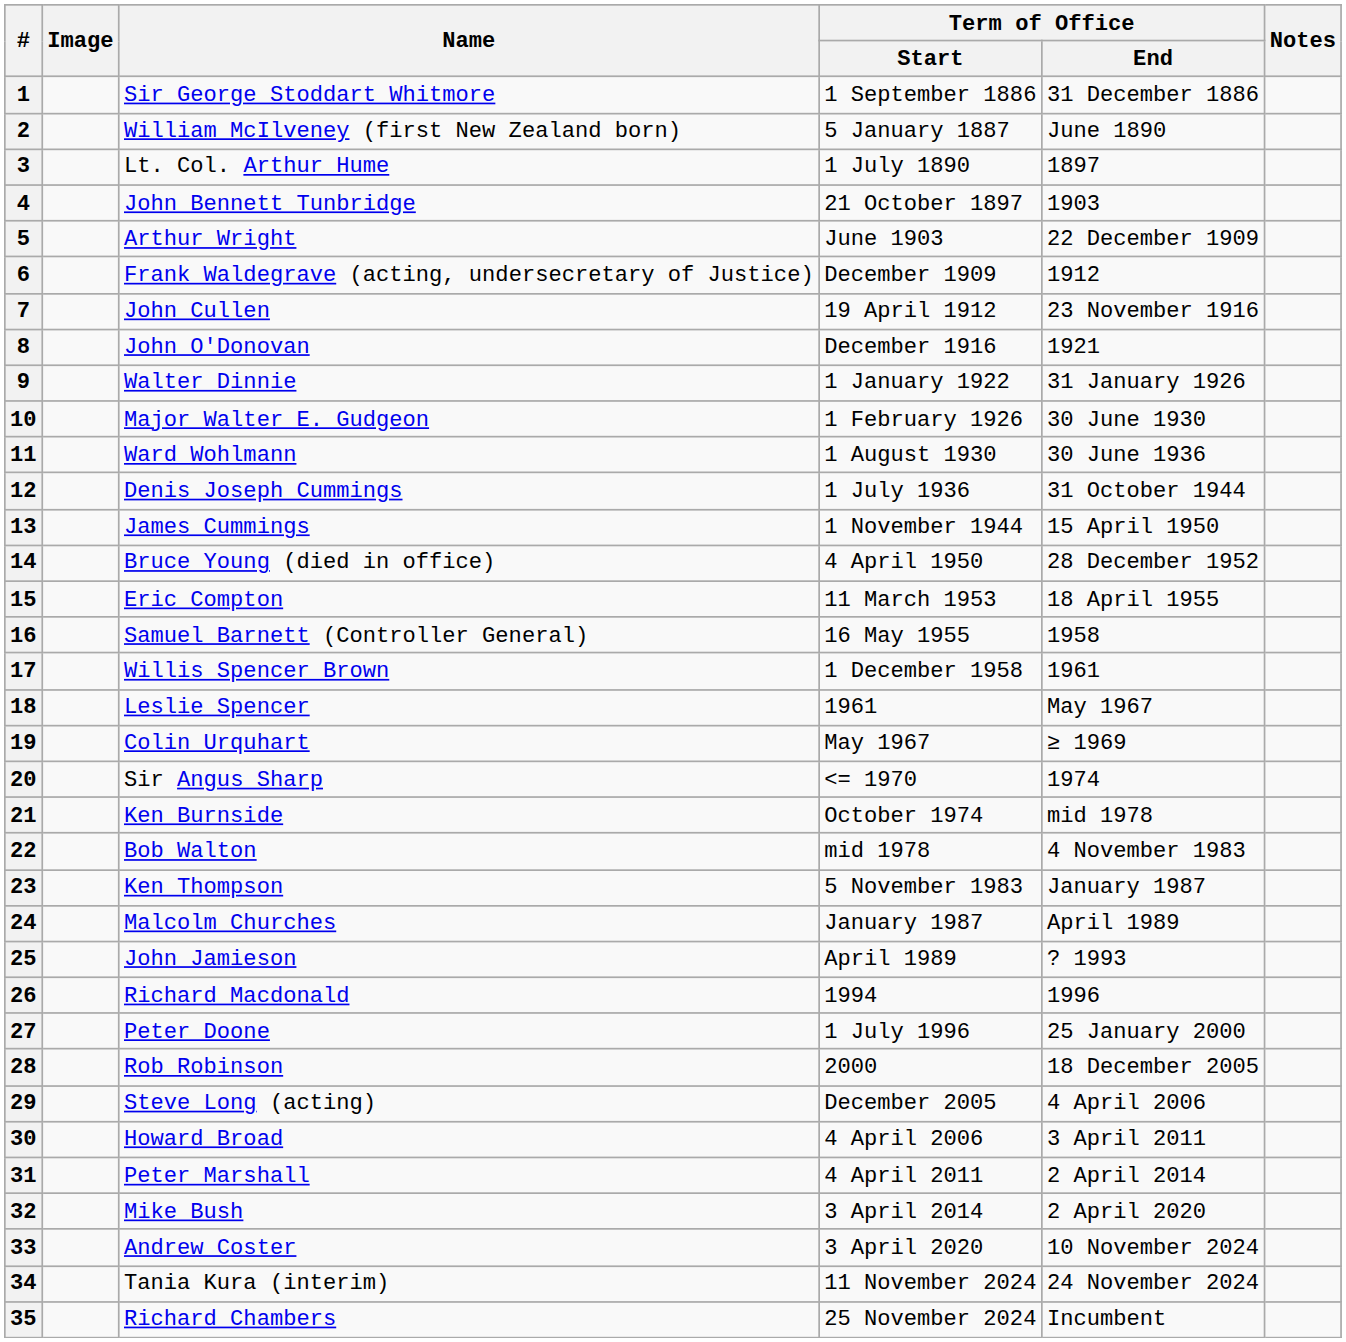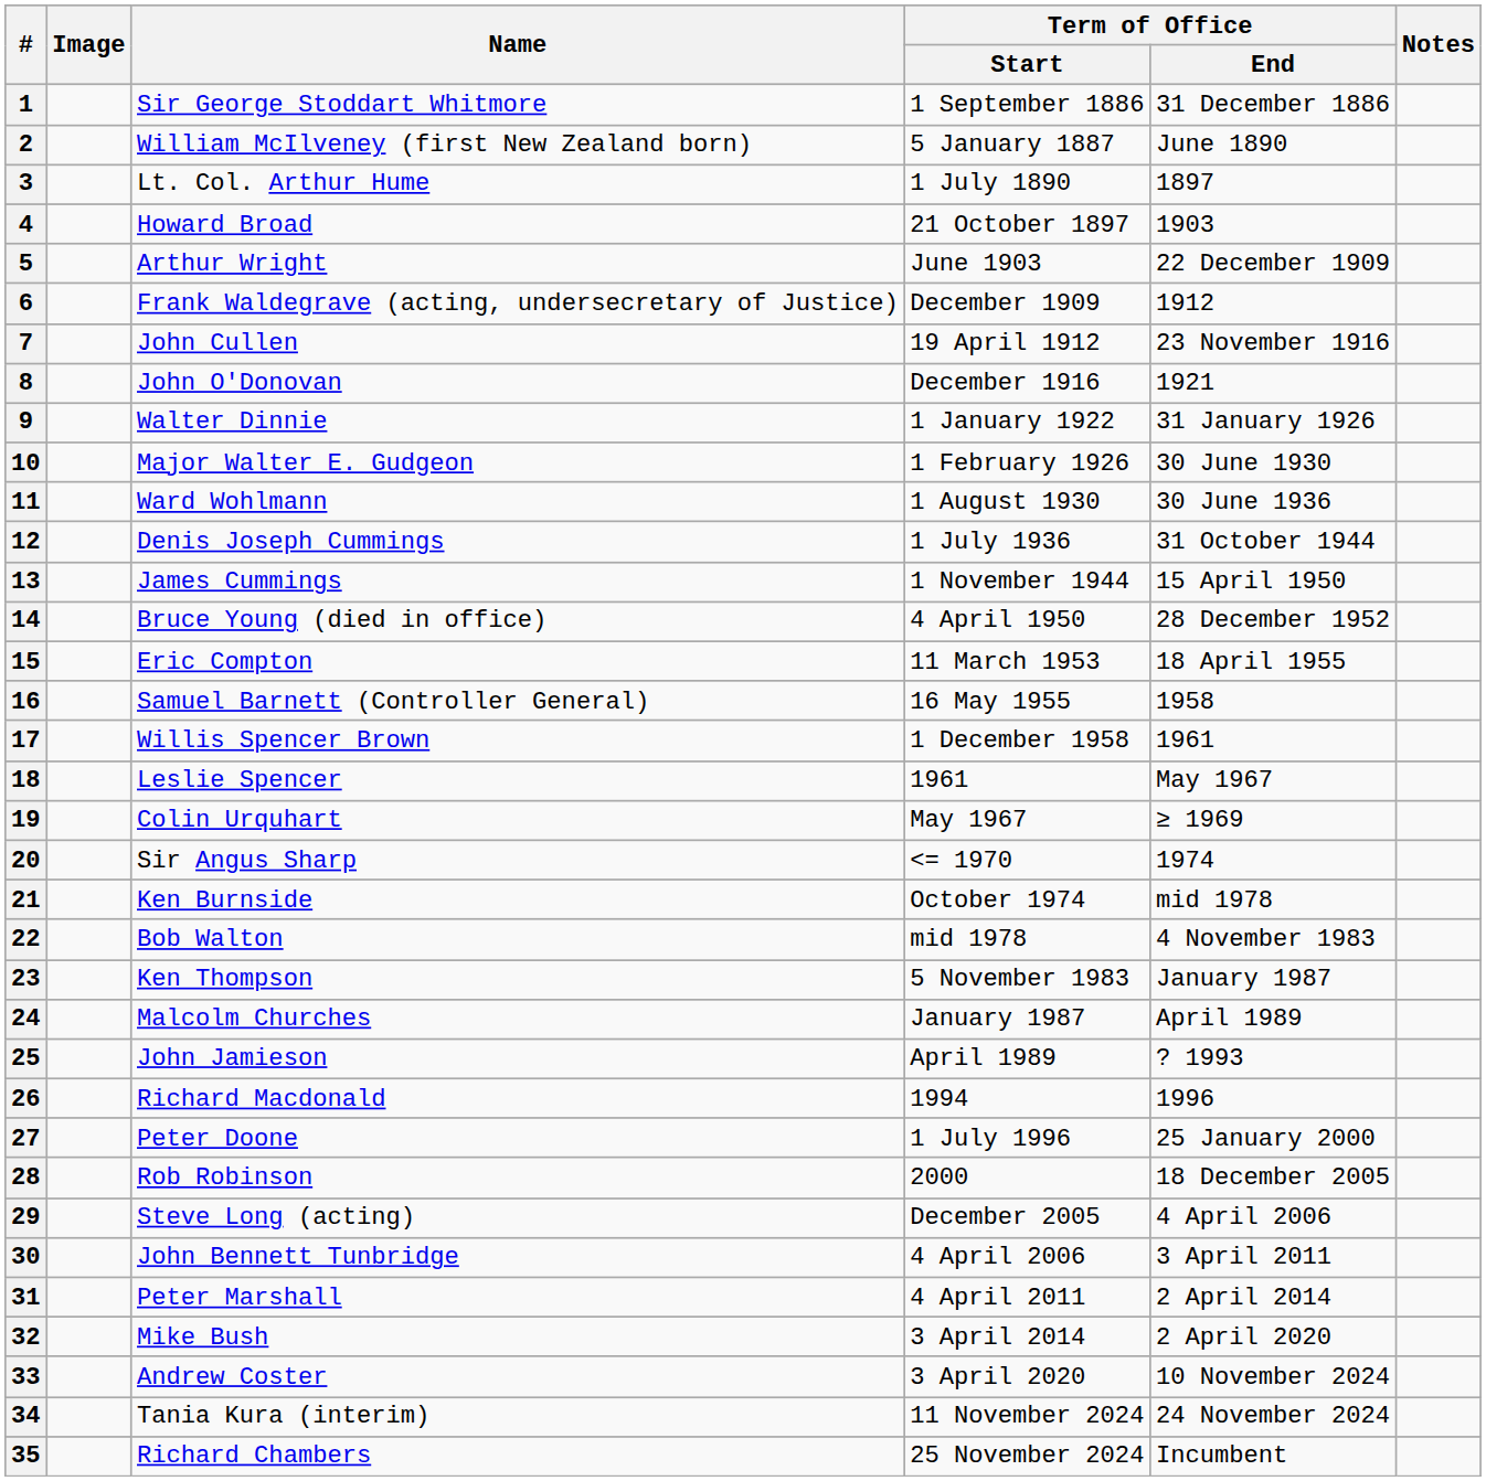 <table class="wikitable">
 <tr>
 <th rowspan="2">#</th>
 <th rowspan="2">Image</th>
 <th rowspan="2">Name</th>
 <th colspan="2">Term of Office</th>
 <th rowspan="2">Notes</th>
 </tr>
 <tr>
 <th>Start</th>
 <th>End</th>
 </tr>
 <tr>
 <th>1</th>
 <td></td>
 <td><a href='#'>Sir George Stoddart Whitmore</a></td>
 <td>1 September 1886</td>
 <td>31 December 1886</td>
 <td></td>
 </tr>
 <tr>
 <th>2</th>
 <td></td>
 <td><a href='#'>William McIlveney</a> (first New Zealand born)</td>
 <td>5 January 1887</td>
 <td>June 1890</td>
 <td></td>
 </tr>
 <tr>
 <th>3</th>
 <td></td>
 <td>Lt. Col. <a href='#'>Arthur Hume</a></td>
 <td>1 July 1890</td>
 <td>1897</td>
 <td></td>
 </tr>
 <tr>
 <th>4</th>
 <td></td>
-<td><a href='#'>John Bennett Tunbridge</a></td>
+<td><a href='#'>Howard Broad</a></td>
 <td>21 October 1897</td>
 <td>1903</td>
 <td></td>
 </tr>
 <tr>
 <th>5</th>
 <td></td>
 <td><a href='#'>Arthur Wright</a></td>
 <td>June 1903</td>
 <td>22 December 1909</td>
 <td></td>
 </tr>
 <tr>
 <th>6</th>
 <td></td>
 <td><a href='#'>Frank Waldegrave</a> (acting, undersecretary of Justice)</td>
 <td>December 1909</td>
 <td>1912</td>
 <td></td>
 </tr>
 <tr>
 <th>7</th>
 <td></td>
 <td><a href='#'>John Cullen</a></td>
 <td>19 April 1912</td>
 <td>23 November 1916</td>
 <td></td>
 </tr>
 <tr>
 <th>8</th>
 <td></td>
 <td><a href='#'>John O'Donovan</a></td>
 <td>December 1916</td>
 <td>1921</td>
 <td></td>
 </tr>
 <tr>
 <th>9</th>
 <td></td>
 <td><a href='#'>Walter Dinnie</a></td>
 <td>1 January 1922</td>
 <td>31 January 1926</td>
 <td></td>
 </tr>
 <tr>
 <th>10</th>
 <td></td>
 <td><a href='#'>Major Walter E. Gudgeon</a></td>
 <td>1 February 1926</td>
 <td>30 June 1930</td>
 <td></td>
 </tr>
 <tr>
 <th>11</th>
 <td></td>
 <td><a href='#'>Ward Wohlmann</a></td>
 <td>1 August 1930</td>
 <td>30 June 1936</td>
 <td></td>
 </tr>
 <tr>
 <th>12</th>
 <td></td>
 <td><a href='#'>Denis Joseph Cummings</a></td>
 <td>1 July 1936</td>
 <td>31 October 1944</td>
 <td></td>
 </tr>
 <tr>
 <th>13</th>
 <td></td>
 <td><a href='#'>James Cummings</a></td>
 <td>1 November 1944</td>
 <td>15 April 1950</td>
 <td></td>
 </tr>
 <tr>
 <th>14</th>
 <td></td>
 <td><a href='#'>Bruce Young</a> (died in office)</td>
 <td>4 April 1950</td>
 <td>28 December 1952</td>
 <td></td>
 </tr>
 <tr>
 <th>15</th>
 <td></td>
 <td><a href='#'>Eric Compton</a></td>
 <td>11 March 1953</td>
 <td>18 April 1955</td>
 <td></td>
 </tr>
 <tr>
 <th>16</th>
 <td></td>
 <td><a href='#'>Samuel Barnett</a> (Controller General)</td>
 <td>16 May 1955</td>
 <td>1958</td>
 <td></td>
 </tr>
 <tr>
 <th>17</th>
 <td></td>
 <td><a href='#'>Willis Spencer Brown</a></td>
 <td>1 December 1958</td>
 <td>1961</td>
 <td></td>
 </tr>
 <tr>
 <th>18</th>
 <td></td>
 <td><a href='#'>Leslie Spencer</a></td>
 <td>1961</td>
 <td>May 1967</td>
 <td></td>
 </tr>
 <tr>
 <th>19</th>
 <td></td>
 <td><a href='#'>Colin Urquhart</a></td>
 <td>May 1967</td>
 <td>≥ 1969</td>
 <td></td>
 </tr>
 <tr>
 <th>20</th>
 <td></td>
 <td>Sir <a href='#'>Angus Sharp</a></td>
 <td><= 1970</td>
 <td>1974</td>
 <td></td>
 </tr>
 <tr>
 <th>21</th>
 <td></td>
 <td><a href='#'>Ken Burnside</a></td>
 <td>October 1974</td>
 <td>mid 1978</td>
 <td></td>
 </tr>
 <tr>
 <th>22</th>
 <td></td>
 <td><a href='#'>Bob Walton</a></td>
 <td>mid 1978</td>
 <td>4 November 1983</td>
 <td></td>
 </tr>
 <tr>
 <th>23</th>
 <td></td>
 <td><a href='#'>Ken Thompson</a></td>
 <td>5 November 1983</td>
 <td>January 1987</td>
 <td></td>
 </tr>
 <tr>
 <th>24</th>
 <td></td>
 <td><a href='#'>Malcolm Churches</a></td>
 <td>January 1987</td>
 <td>April 1989</td>
 <td></td>
 </tr>
 <tr>
 <th>25</th>
 <td></td>
 <td><a href='#'>John Jamieson</a></td>
 <td>April 1989</td>
 <td>? 1993</td>
 <td></td>
 </tr>
 <tr>
 <th>26</th>
 <td></td>
 <td><a href='#'>Richard Macdonald</a></td>
 <td>1994</td>
 <td>1996</td>
 <td></td>
 </tr>
 <tr>
 <th>27</th>
 <td></td>
 <td><a href='#'>Peter Doone</a></td>
 <td>1 July 1996</td>
 <td>25 January 2000</td>
 <td></td>
 </tr>
 <tr>
 <th>28</th>
 <td></td>
 <td><a href='#'>Rob Robinson</a></td>
 <td>2000</td>
 <td>18 December 2005</td>
 <td></td>
 </tr>
 <tr>
 <th>29</th>
 <td></td>
 <td><a href='#'>Steve Long</a> (acting)</td>
 <td>December 2005</td>
 <td>4 April 2006</td>
 <td></td>
 </tr>
 <tr>
 <th>30</th>
 <td></td>
-<td><a href='#'>Howard Broad</a></td>
+<td><a href='#'>John Bennett Tunbridge</a></td>
 <td>4 April 2006</td>
 <td>3 April 2011</td>
 <td></td>
 </tr>
 <tr>
 <th>31</th>
 <td></td>
 <td><a href='#'>Peter Marshall</a></td>
 <td>4 April 2011</td>
 <td>2 April 2014</td>
 <td></td>
 </tr>
 <tr>
 <th>32</th>
 <td></td>
 <td><a href='#'>Mike Bush</a></td>
 <td>3 April 2014</td>
 <td>2 April 2020</td>
 <td></td>
 </tr>
 <tr>
 <th>33</th>
 <td></td>
 <td><a href='#'>Andrew Coster</a></td>
 <td>3 April 2020</td>
 <td>10 November 2024</td>
 <td></td>
 </tr>
 <tr>
 <th>34</th>
 <td></td>
 <td>Tania Kura (interim)</td>
 <td>11 November 2024</td>
 <td>24 November 2024</td>
 <td></td>
 </tr>
 <tr>
 <th>35</th>
 <td></td>
 <td><a href='#'>Richard Chambers</a></td>
 <td>25 November 2024</td>
 <td>Incumbent</td>
 <td></td>
 </tr>
 </table>
